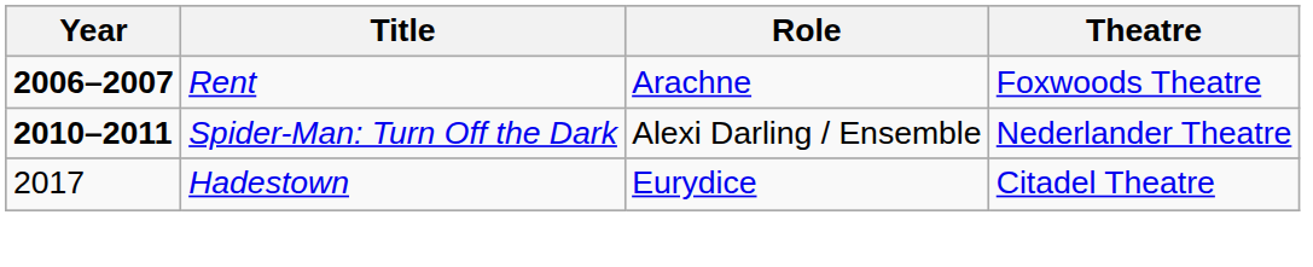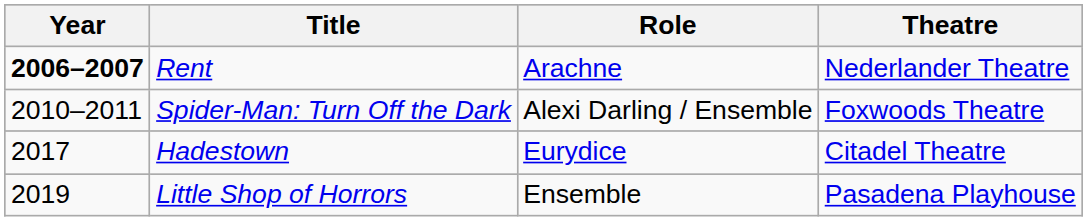 <table class="wikitable">
 <tr>
 <th>Year</th>
 <th>Title</th>
 <th>Role</th>
 <th>Theatre</th>
 </tr>
 <tr>
 <td><strong>2006–2007</strong></td>
 <td><a href='#'><em>Rent</em></a></td>
 <td><a href='#'>Arachne</a></td>
-<td><a href='#'>Foxwoods Theatre</a></td>
+<td><a href='#'>Nederlander Theatre</a></td>
 </tr>
 <tr>
-<td><strong>2010–2011</strong></td>
+<td>2010–2011</td>
 <td><em><a href='#'>Spider-Man: Turn Off the Dark</a></em></td>
 <td>Alexi Darling / Ensemble</td>
-<td><a href='#'>Nederlander Theatre</a></td>
+<td><a href='#'>Foxwoods Theatre</a></td>
 </tr>
 <tr>
 <td>2017</td>
 <td><em><a href='#'>Hadestown</a></em></td>
 <td><a href='#'>Eurydice</a></td>
 <td><a href='#'>Citadel Theatre</a></td>
 </tr>
+<tr>
+<td>2019</td>
+<td><a href='#'><em>Little Shop of Horrors</em></a></td>
+<td>Ensemble</td>
+<td><a href='#'>Pasadena Playhouse</a></td>
+</tr>
 </table>
